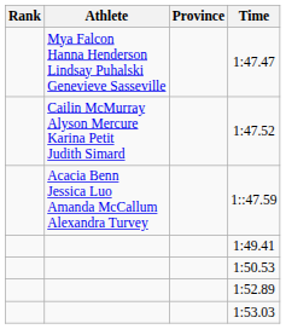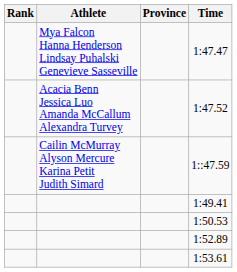 <table class="wikitable sortable" style="text-align:center">
 <tr>
 <th>Rank</th>
 <th>Athlete</th>
 <th>Province</th>
 <th>Time</th>
 </tr>
 <tr>
 <td></td>
 <td align=left><a href='#'>Mya Falcon</a><br><a href='#'>Hanna Henderson</a><br><a href='#'>Lindsay Puhalski</a><br><a href='#'>Genevieve Sasseville</a></td>
 <td style="text-align:left;"></td>
 <td>1:47.47</td>
 </tr>
 <tr>
 <td></td>
-<td align=left><a href='#'>Cailin McMurray</a><br><a href='#'>Alyson Mercure</a><br><a href='#'>Karina Petit</a><br><a href='#'>Judith Simard</a></td>
+<td align=left><a href='#'>Acacia Benn</a><br><a href='#'>Jessica Luo</a><br><a href='#'>Amanda McCallum</a><br><a href='#'>Alexandra Turvey</a></td>
 <td style="text-align:left;"></td>
 <td>1:47.52</td>
 </tr>
 <tr>
 <td></td>
-<td align=left><a href='#'>Acacia Benn</a><br><a href='#'>Jessica Luo</a><br><a href='#'>Amanda McCallum</a><br><a href='#'>Alexandra Turvey</a></td>
+<td align=left><a href='#'>Cailin McMurray</a><br><a href='#'>Alyson Mercure</a><br><a href='#'>Karina Petit</a><br><a href='#'>Judith Simard</a></td>
 <td style="text-align:left;"></td>
 <td>1::47.59</td>
 </tr>
 <tr>
 <td></td>
 <td align=left></td>
 <td style="text-align:left;"></td>
 <td>1:49.41</td>
 </tr>
 <tr>
 <td></td>
 <td align=left></td>
 <td style="text-align:left;"></td>
 <td>1:50.53</td>
 </tr>
 <tr>
 <td></td>
 <td align=left></td>
 <td style="text-align:left;"></td>
 <td>1:52.89</td>
 </tr>
 <tr>
 <td></td>
 <td align=left></td>
 <td style="text-align:left;"></td>
-<td>1:53.03</td>
+<td>1:53.61</td>
 </tr>
 </table>
